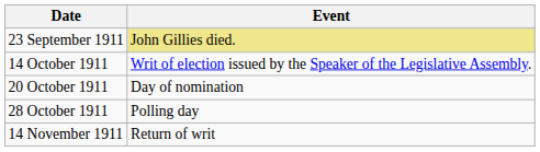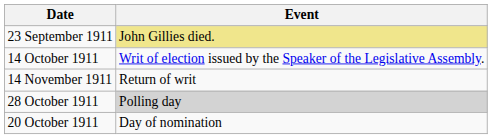 <table class="wikitable">
 <tr>
 <th>Date</th>
 <th>Event</th>
 </tr>
 <tr>
 <td>23 September 1911</td>
 <td style="background: khaki;">John Gillies died.</td>
 </tr>
 <tr>
 <td>14 October 1911</td>
 <td><a href='#'>Writ of election</a> issued by the <a href='#'>Speaker of the Legislative Assembly</a>.</td>
 </tr>
 <tr>
+<td>14 November 1911</td>
+<td>Return of writ</td>
+</tr>
+<tr>
+<td>28 October 1911</td>
+<td style="background: lightgrey;">Polling day</td>
+</tr>
+<tr>
 <td>20 October 1911</td>
 <td>Day of nomination</td>
 </tr>
-<tr>
-<td>28 October 1911</td>
-<td>Polling day</td>
-</tr>
-<tr>
-<td>14 November 1911</td>
-<td>Return of writ</td>
-</tr>
 </table>
